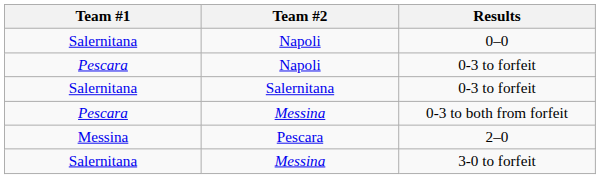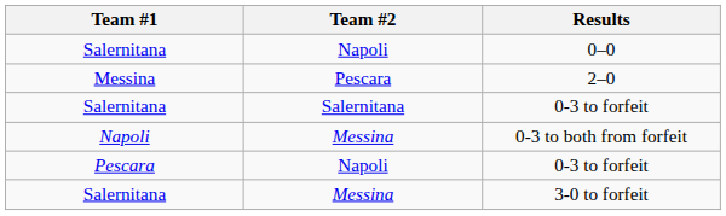 <table class="wikitable" style="text-align:center">
 <tr>
 <th width=200>Team #1</th>
 <th width=200>Team #2</th>
 <th width=200>Results</th>
 </tr>
 <tr>
 <td><a href='#'>Salernitana</a></td>
 <td><a href='#'>Napoli</a></td>
 <td>0–0</td>
 </tr>
 <tr>
-<td><em><a href='#'>Pescara</a></em></td>
-<td><a href='#'>Napoli</a></td>
-<td>0-3 to forfeit</td>
+<td><a href='#'>Messina</a></td>
+<td><a href='#'>Pescara</a></td>
+<td>2–0</td>
 </tr>
 <tr>
 <td><a href='#'>Salernitana</a></td>
 <td><a href='#'>Salernitana</a></td>
 <td>0-3 to forfeit</td>
 </tr>
 <tr>
-<td><em><a href='#'>Pescara</a></em></td>
+<td><em><a href='#'>Napoli</a></em></td>
 <td><em><a href='#'>Messina</a></em></td>
 <td>0-3 to both from forfeit</td>
 </tr>
 <tr>
-<td><a href='#'>Messina</a></td>
-<td><a href='#'>Pescara</a></td>
-<td>2–0</td>
+<td><em><a href='#'>Pescara</a></em></td>
+<td><a href='#'>Napoli</a></td>
+<td>0-3 to forfeit</td>
 </tr>
 <tr>
 <td><a href='#'>Salernitana</a></td>
 <td><em><a href='#'>Messina</a></em></td>
 <td>3-0 to forfeit</td>
 </tr>
 </table>
